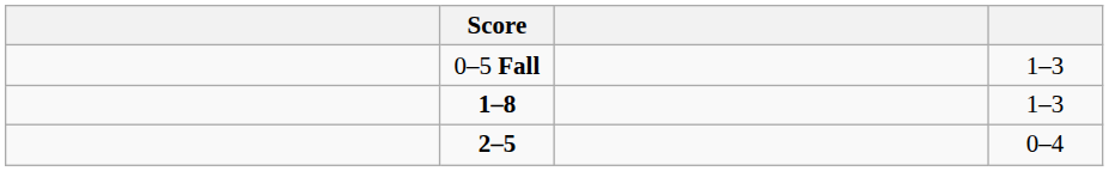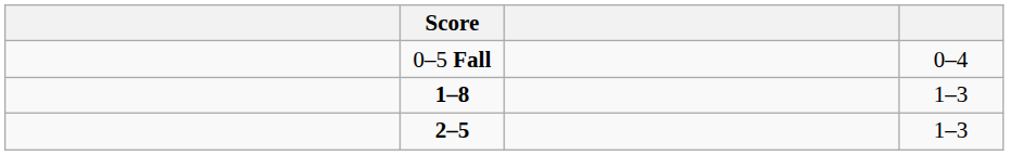 <table class="wikitable" style="text-align: center; ">
 <tr>
 <th align="right" width="270"></th>
 <th width="65">Score</th>
 <th align="left" width="270"></th>
 <th width="65"></th>
 </tr>
 <tr>
 <td align="left"></td>
 <td>0–5 <strong>Fall</strong></td>
 <td align="left"><strong></strong></td>
-<td>1–3 <strong></strong></td>
+<td>0–4 <strong></strong></td>
 </tr>
 <tr>
 <td align="left"></td>
 <td><strong>1–8</strong></td>
 <td align="left"><strong></strong></td>
 <td>1–3 <strong></strong></td>
 </tr>
 <tr>
 <td align="left"></td>
 <td><strong>2–5</strong></td>
 <td align="left"><strong></strong></td>
-<td>0–4 <strong></strong></td>
+<td>1–3 <strong></strong></td>
 </tr>
 </table>
